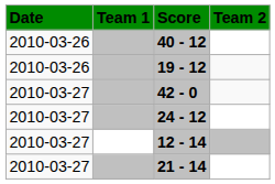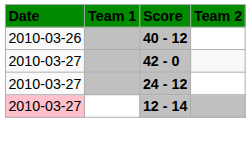 <table class="wikitable" style="margin:0.5em auto; font-size:95%">
 <tr bgcolor="#008B00">
 <td><strong>Date</strong></td>
 <td><strong>Team 1</strong></td>
 <td><strong>Score</strong></td>
 <td><strong>Team 2</strong></td>
 </tr>
 <tr>
 <td>2010-03-26</td>
 <td bgcolor="silver"></td>
 <td bgcolor="silver"><strong>40 - 12</strong></td>
 <td bgcolor="white"></td>
 </tr>
 <tr>
-<td>2010-03-26</td>
-<td bgcolor="silver"></td>
-<td bgcolor="silver"><strong>19 - 12</strong></td>
-<td></td>
-</tr>
-<tr>
 <td>2010-03-27</td>
 <td bgcolor="silver"></td>
 <td bgcolor="silver"><strong>42 - 0  </strong></td>
 <td></td>
 </tr>
 <tr>
 <td>2010-03-27</td>
 <td bgcolor="silver"></td>
 <td bgcolor="silver"><strong> 24 - 12  </strong></td>
 <td bgcolor="white"></td>
 </tr>
 <tr>
-<td>2010-03-27</td>
+<td style="background: pink;">2010-03-27</td>
 <td bgcolor="white"></td>
 <td bgcolor="silver"><strong> 12 - 14 </strong></td>
 <td bgcolor="silver"></td>
 </tr>
-<tr>
-<td>2010-03-27</td>
-<td bgcolor="silver"></td>
-<td bgcolor="silver"><strong> 21 - 14  </strong></td>
-<td bgcolor="white"></td>
-</tr>
 </table>
